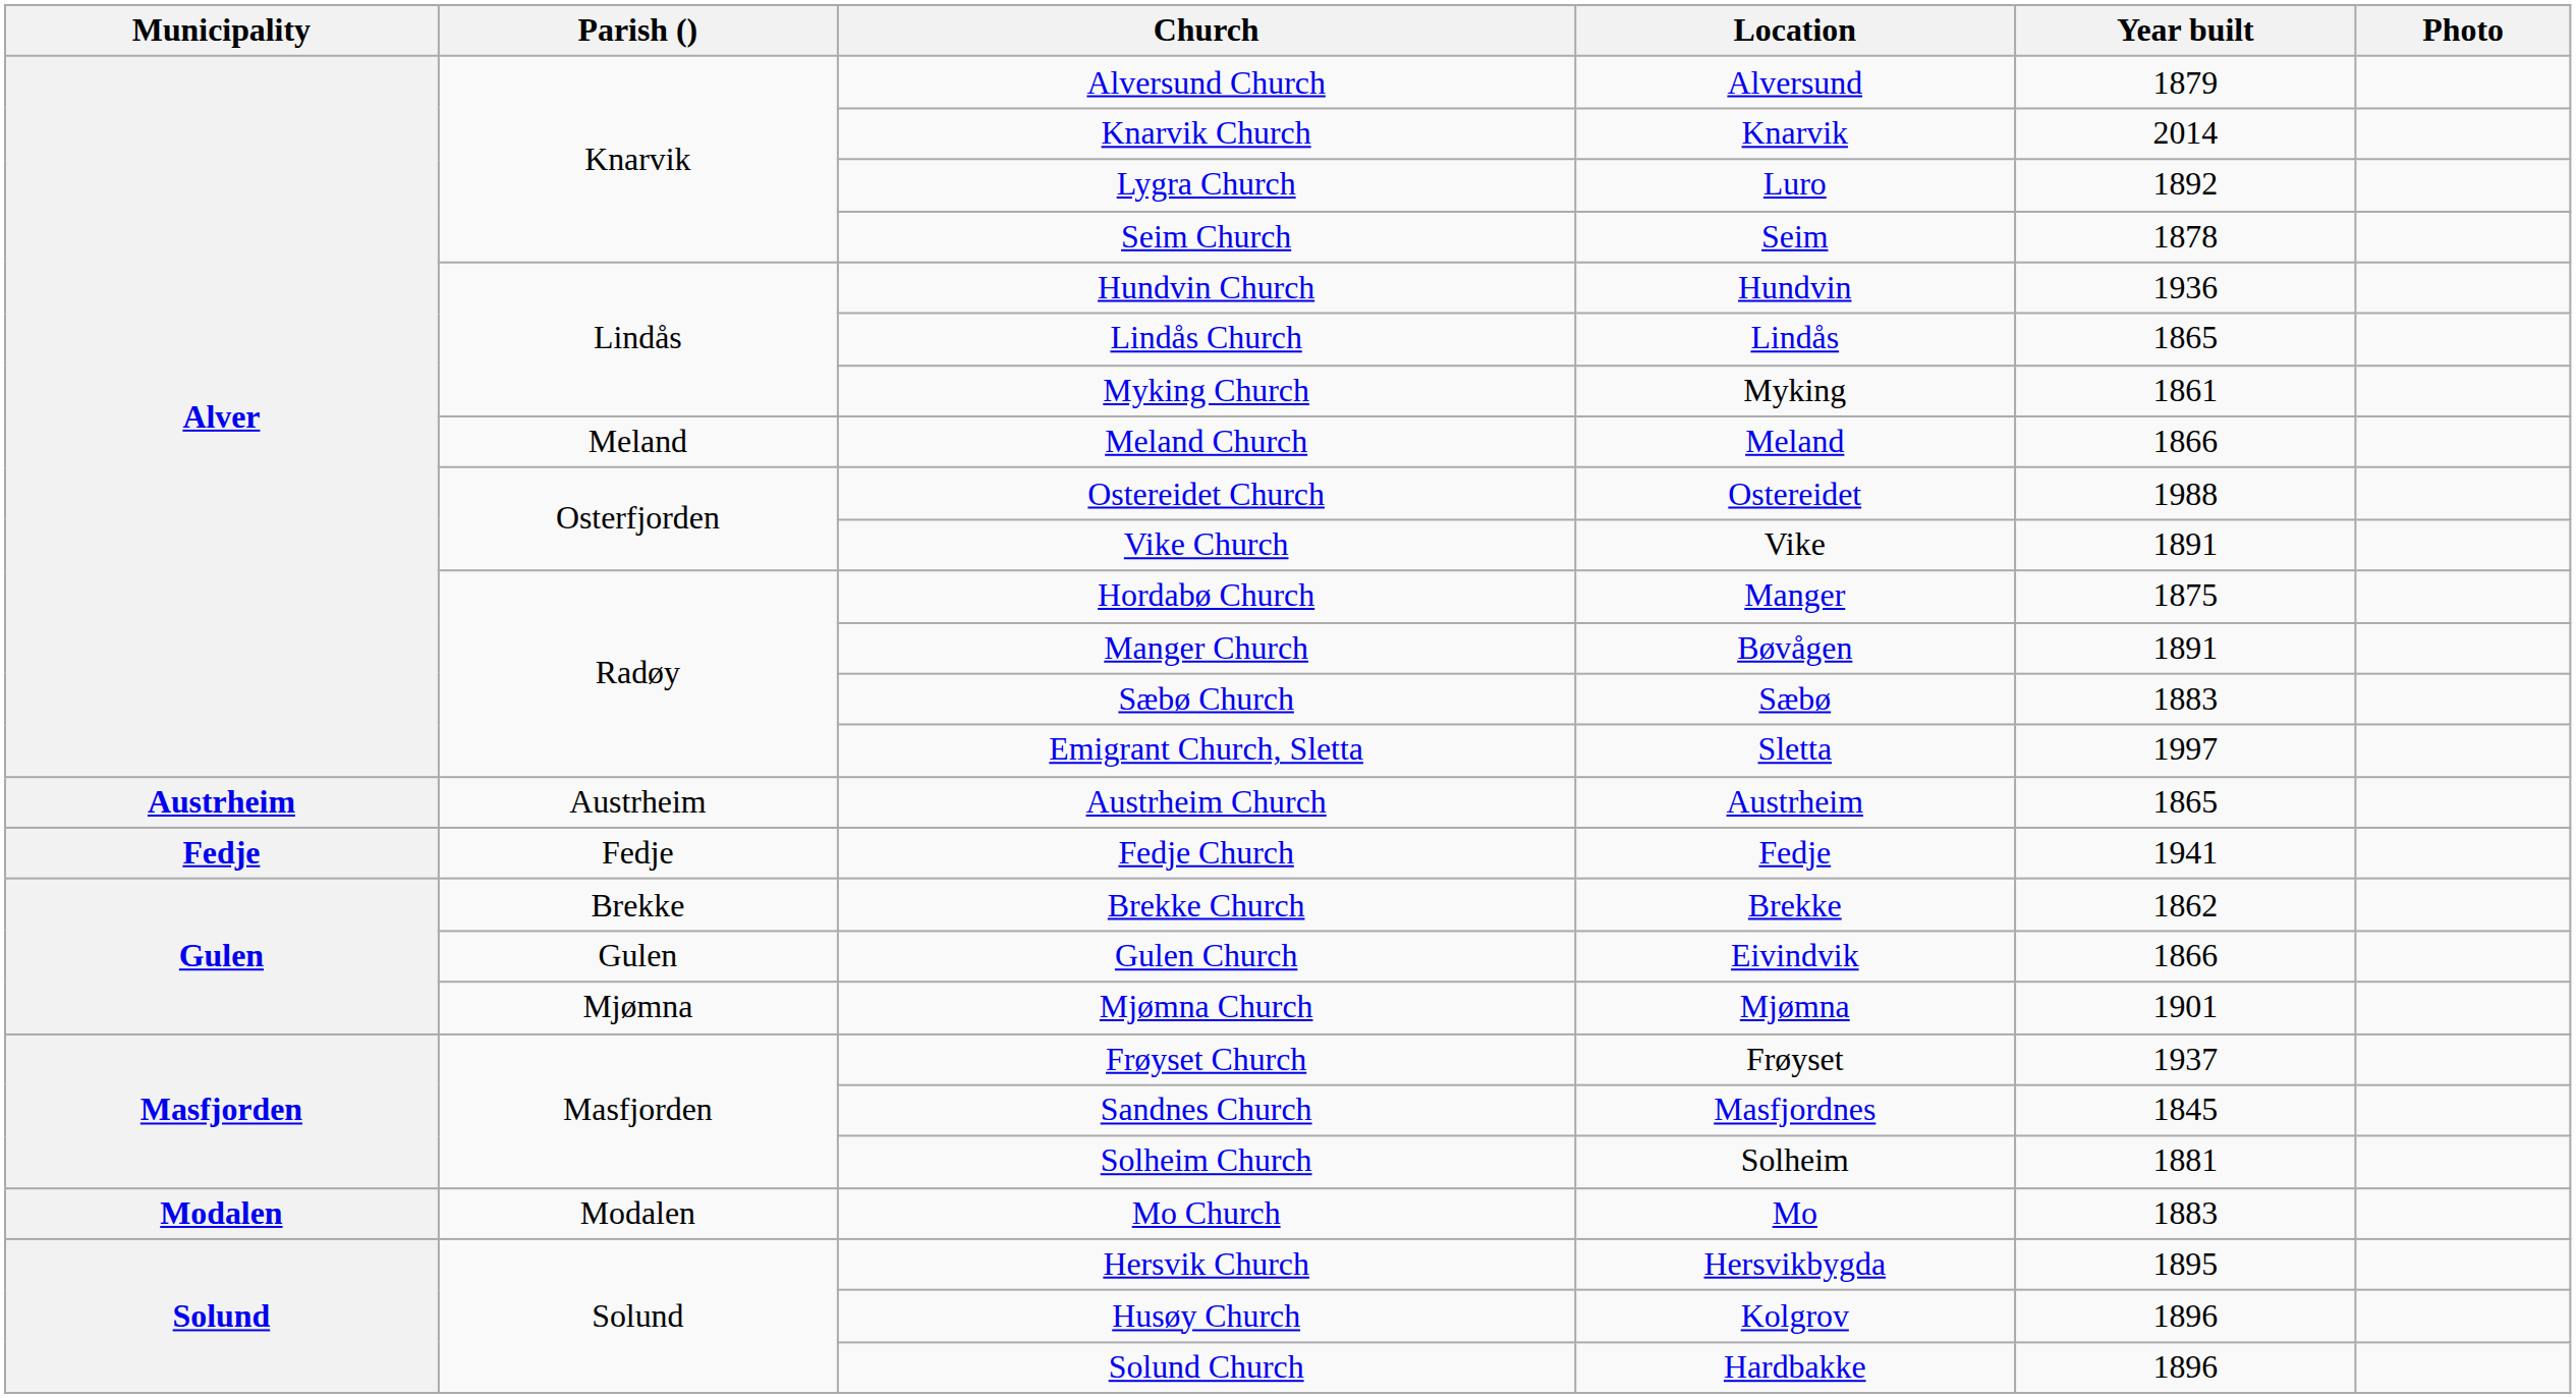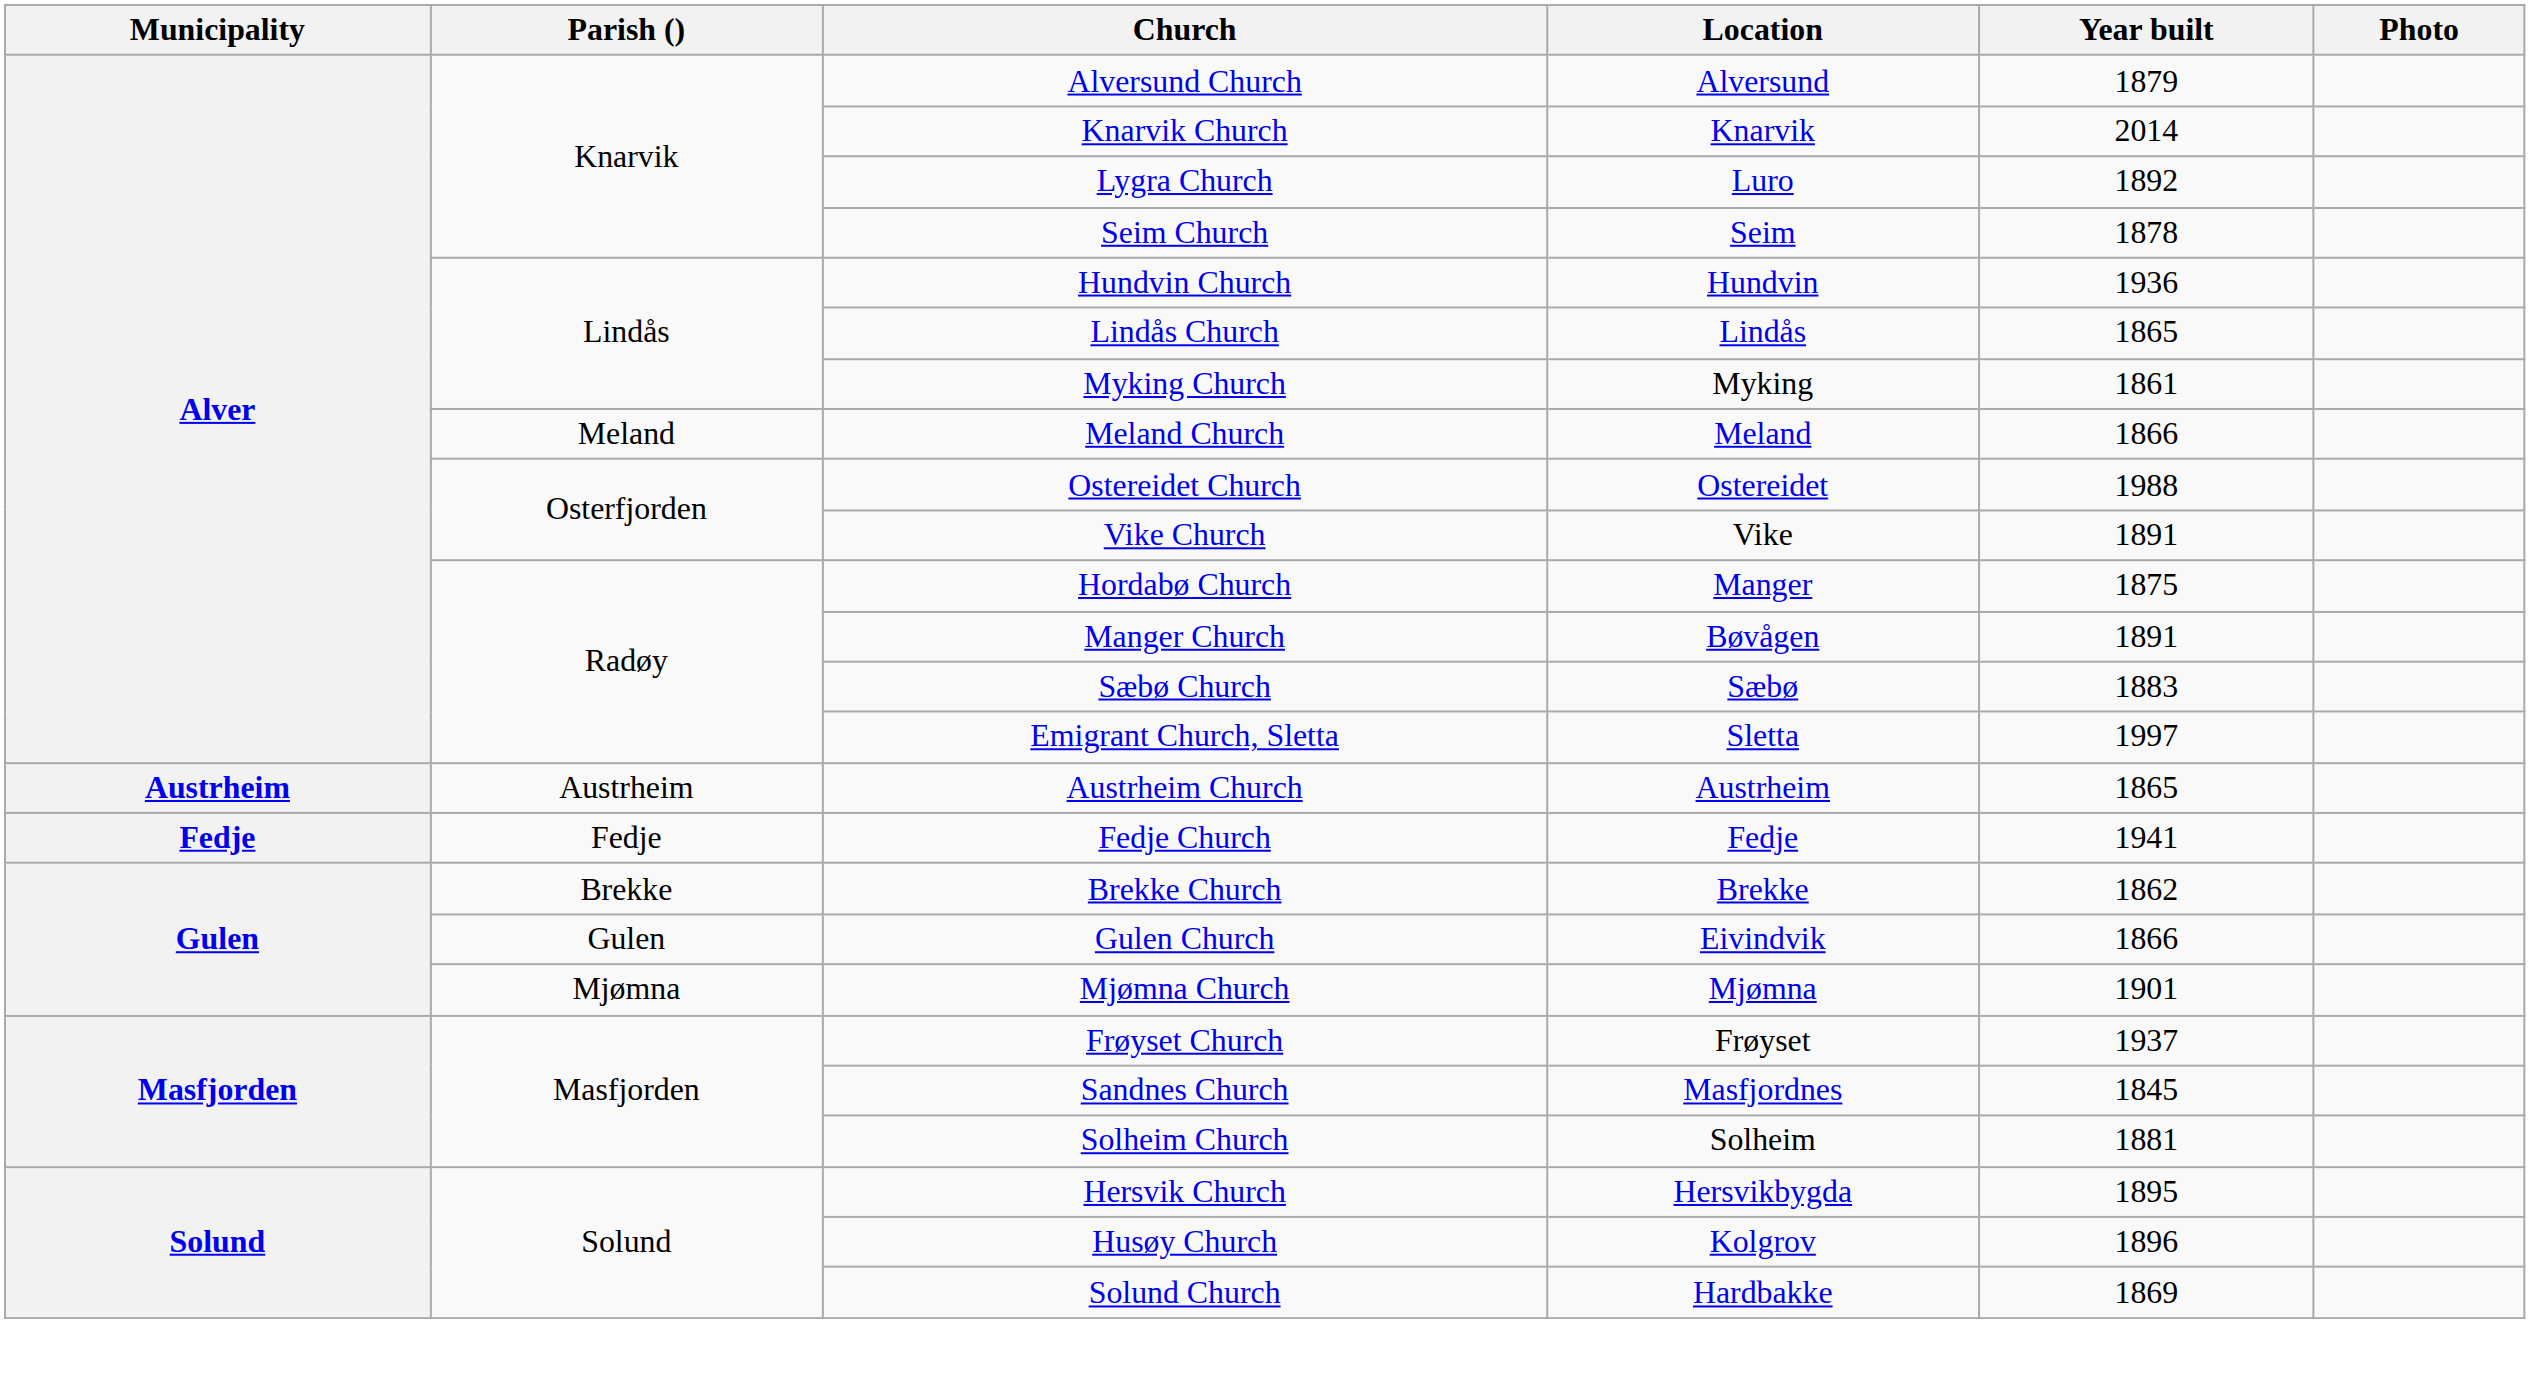 <table class="wikitable" style="text-align: center; width: 80%;">
 <tr>
 <th>Municipality</th>
 <th>Parish ()</th>
 <th>Church</th>
 <th>Location</th>
 <th>Year built</th>
 <th>Photo</th>
 </tr>
 <tr>
 <th rowspan="14"><a href='#'>Alver</a></th>
 <td rowspan="4">Knarvik</td>
 <td><a href='#'>Alversund Church</a></td>
 <td><a href='#'>Alversund</a></td>
 <td>1879</td>
 <td></td>
 </tr>
 <tr>
 <td><a href='#'>Knarvik Church</a></td>
 <td><a href='#'>Knarvik</a></td>
 <td>2014</td>
 <td></td>
 </tr>
 <tr>
 <td><a href='#'>Lygra Church</a></td>
 <td><a href='#'>Luro</a></td>
 <td>1892</td>
 <td></td>
 </tr>
 <tr>
 <td><a href='#'>Seim Church</a></td>
 <td><a href='#'>Seim</a></td>
 <td>1878</td>
 <td></td>
 </tr>
 <tr>
 <td rowspan="3">Lindås</td>
 <td><a href='#'>Hundvin Church</a></td>
 <td><a href='#'>Hundvin</a></td>
 <td>1936</td>
 <td></td>
 </tr>
 <tr>
 <td><a href='#'>Lindås Church</a></td>
 <td><a href='#'>Lindås</a></td>
 <td>1865</td>
 <td></td>
 </tr>
 <tr>
 <td><a href='#'>Myking Church</a></td>
 <td>Myking</td>
 <td>1861</td>
 <td></td>
 </tr>
 <tr>
 <td rowspan="1">Meland</td>
 <td><a href='#'>Meland Church</a></td>
 <td><a href='#'>Meland</a></td>
 <td>1866</td>
 <td></td>
 </tr>
 <tr>
 <td rowspan="2">Osterfjorden</td>
 <td><a href='#'>Ostereidet Church</a></td>
 <td><a href='#'>Ostereidet</a></td>
 <td>1988</td>
 <td></td>
 </tr>
 <tr>
 <td><a href='#'>Vike Church</a></td>
 <td>Vike</td>
 <td>1891</td>
 <td></td>
 </tr>
 <tr>
 <td rowspan="4">Radøy</td>
 <td><a href='#'>Hordabø Church</a></td>
 <td><a href='#'>Manger</a></td>
 <td>1875</td>
 <td></td>
 </tr>
 <tr>
 <td><a href='#'>Manger Church</a></td>
 <td><a href='#'>Bøvågen</a></td>
 <td>1891</td>
 <td></td>
 </tr>
 <tr>
 <td><a href='#'>Sæbø Church</a></td>
 <td><a href='#'>Sæbø</a></td>
 <td>1883</td>
 <td></td>
 </tr>
 <tr>
 <td><a href='#'>Emigrant Church, Sletta</a></td>
 <td><a href='#'>Sletta</a></td>
 <td>1997</td>
 <td></td>
 </tr>
 <tr>
 <th rowspan="1"><a href='#'>Austrheim</a></th>
 <td rowspan="1">Austrheim</td>
 <td><a href='#'>Austrheim Church</a></td>
 <td><a href='#'>Austrheim</a></td>
 <td>1865</td>
 <td></td>
 </tr>
 <tr>
 <th rowspan="1"><a href='#'>Fedje</a></th>
 <td rowspan="1">Fedje</td>
 <td><a href='#'>Fedje Church</a></td>
 <td><a href='#'>Fedje</a></td>
 <td>1941</td>
 <td></td>
 </tr>
 <tr>
 <th rowspan="3"><a href='#'>Gulen</a></th>
 <td rowspan="1">Brekke</td>
 <td><a href='#'>Brekke Church</a></td>
 <td><a href='#'>Brekke</a></td>
 <td>1862</td>
 <td></td>
 </tr>
 <tr>
 <td rowspan="1">Gulen</td>
 <td><a href='#'>Gulen Church</a></td>
 <td><a href='#'>Eivindvik</a></td>
 <td>1866</td>
 <td></td>
 </tr>
 <tr>
 <td rowspan="1">Mjømna</td>
 <td><a href='#'>Mjømna Church</a></td>
 <td><a href='#'>Mjømna</a></td>
 <td>1901</td>
 <td></td>
 </tr>
 <tr>
 <th rowspan="3"><a href='#'>Masfjorden</a></th>
 <td rowspan="3">Masfjorden</td>
 <td><a href='#'>Frøyset Church</a></td>
 <td>Frøyset</td>
 <td>1937</td>
 <td></td>
 </tr>
 <tr>
 <td><a href='#'>Sandnes Church</a></td>
 <td><a href='#'>Masfjordnes</a></td>
 <td>1845</td>
 <td></td>
 </tr>
 <tr>
 <td><a href='#'>Solheim Church</a></td>
 <td>Solheim</td>
 <td>1881</td>
 <td></td>
 </tr>
 <tr>
-<th rowspan="1"><a href='#'>Modalen</a></th>
-<td rowspan="1">Modalen</td>
-<td><a href='#'>Mo Church</a></td>
-<td><a href='#'>Mo</a></td>
-<td>1883</td>
-<td></td>
-</tr>
-<tr>
 <th rowspan="3"><a href='#'>Solund</a></th>
 <td rowspan="3">Solund</td>
 <td><a href='#'>Hersvik Church</a></td>
 <td><a href='#'>Hersvikbygda</a></td>
 <td>1895</td>
 <td></td>
 </tr>
 <tr>
 <td><a href='#'>Husøy Church</a></td>
 <td><a href='#'>Kolgrov</a></td>
 <td>1896</td>
 <td></td>
 </tr>
 <tr>
 <td><a href='#'>Solund Church</a></td>
 <td><a href='#'>Hardbakke</a></td>
-<td>1896</td>
+<td>1869</td>
 <td></td>
 </tr>
 <tr>
 </tr>
 </table>
